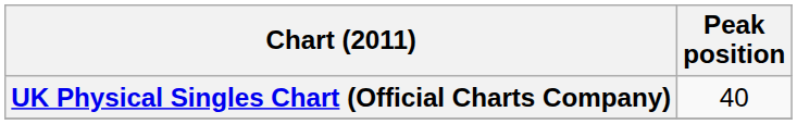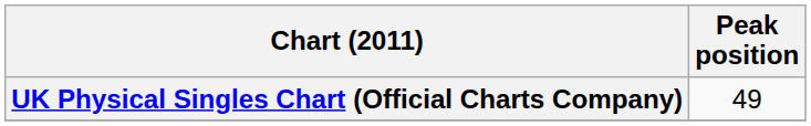 <table class="wikitable sortable plainrowheaders">
 <tr>
 <th scope="col">Chart (2011)</th>
 <th scope="col">Peak<br>position</th>
 </tr>
 <tr>
 <th scope="row"><a href='#'>UK Physical Singles Chart</a> (Official Charts Company)</th>
-<td align="center">40</td>
+<td align="center">49</td>
 </tr>
 <tr>
 </tr>
 </table>
